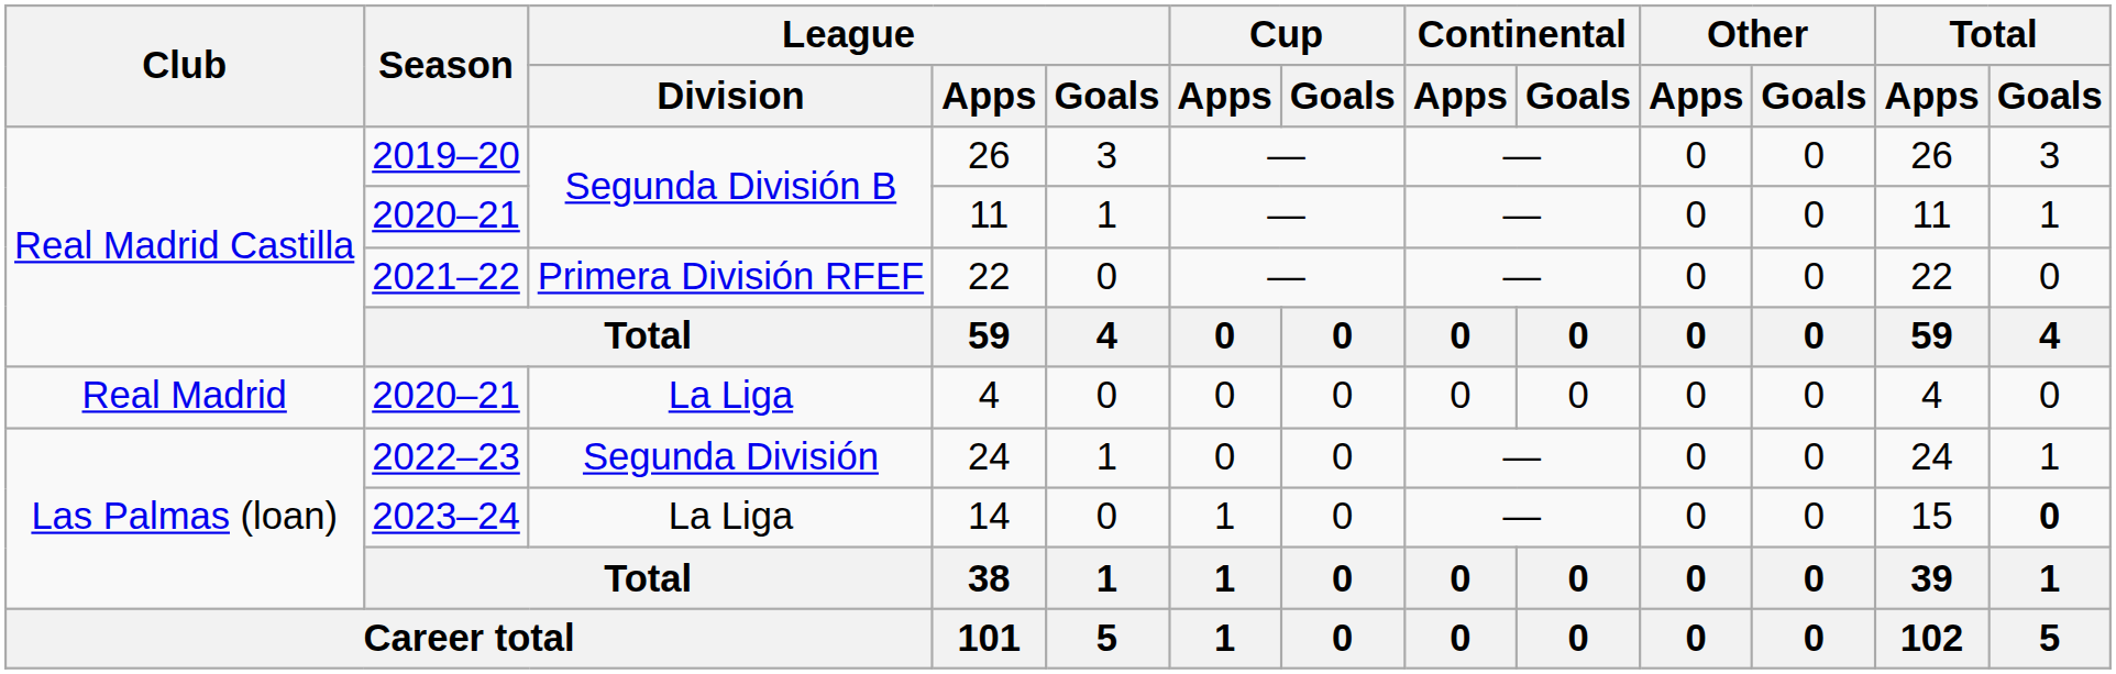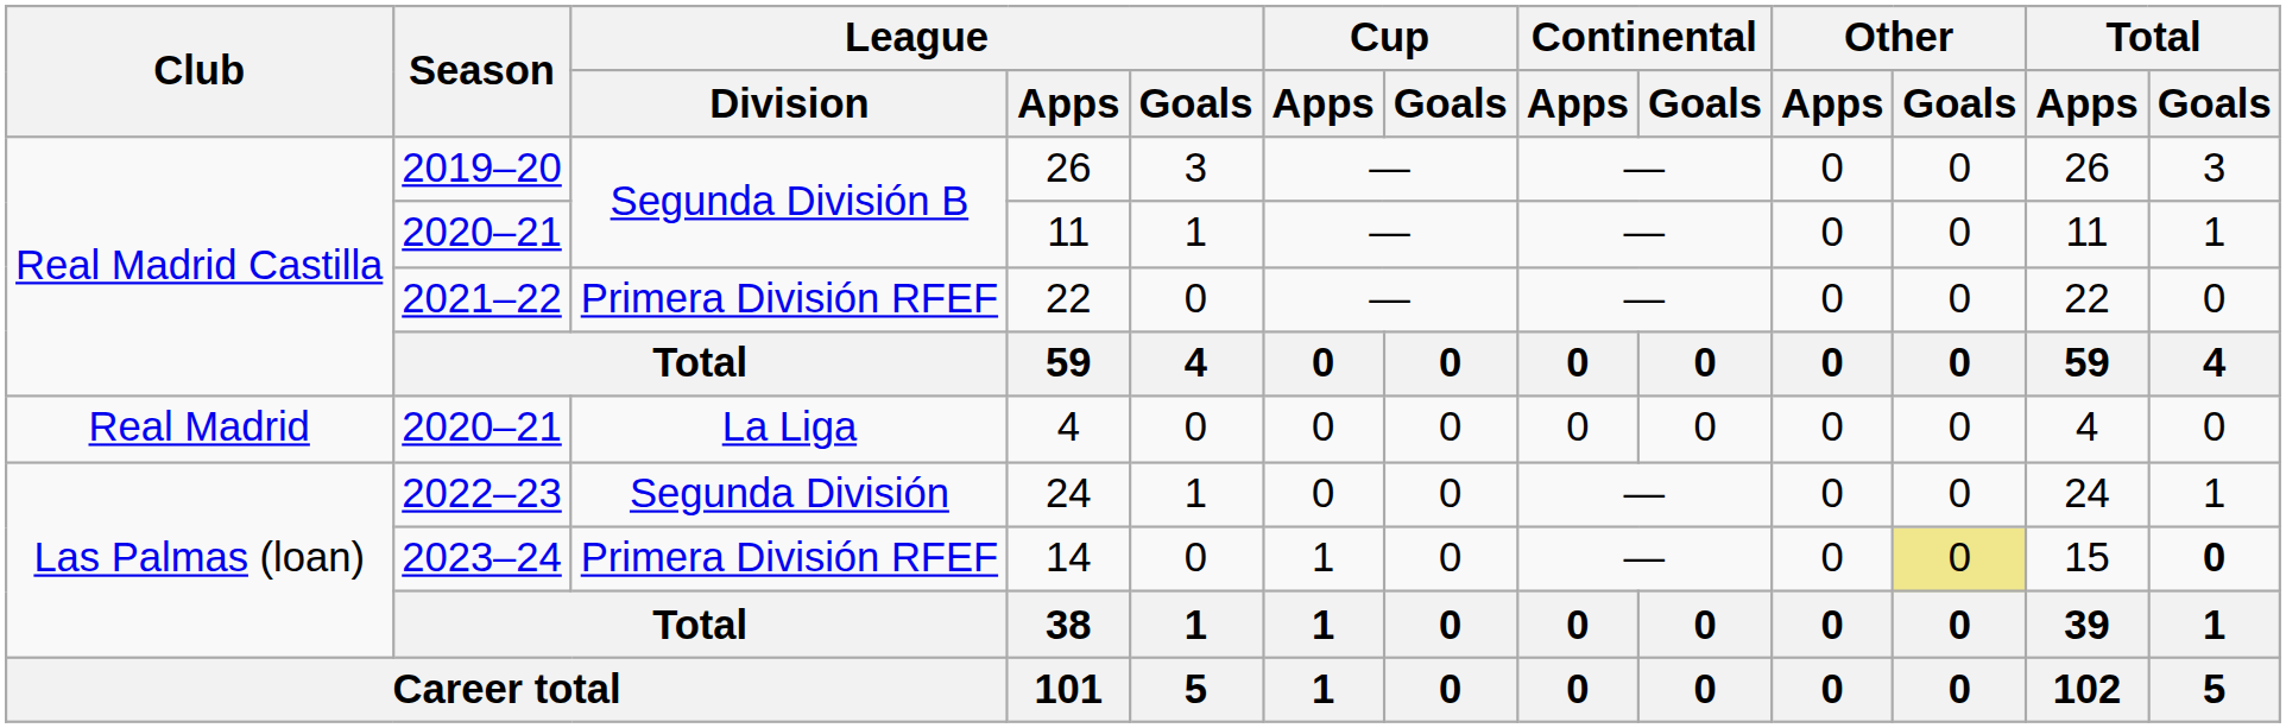 <table class="wikitable" style="text-align:center">
 <tr>
 <th rowspan="2">Club</th>
 <th rowspan="2">Season</th>
 <th colspan="3">League</th>
 <th colspan="2">Cup</th>
 <th colspan="2">Continental</th>
 <th colspan="2">Other</th>
 <th colspan="2">Total</th>
 </tr>
 <tr>
 <th>Division</th>
 <th>Apps</th>
 <th>Goals</th>
 <th>Apps</th>
 <th>Goals</th>
 <th>Apps</th>
 <th>Goals</th>
 <th>Apps</th>
 <th>Goals</th>
 <th>Apps</th>
 <th>Goals</th>
 </tr>
 <tr>
 <td rowspan="4"><a href='#'>Real Madrid Castilla</a></td>
 <td><a href='#'>2019–20</a></td>
 <td rowspan="2"><a href='#'>Segunda División B</a></td>
 <td>26</td>
 <td>3</td>
 <td colspan="2">—</td>
 <td colspan="2">—</td>
 <td>0</td>
 <td>0</td>
 <td>26</td>
 <td>3</td>
 </tr>
 <tr>
 <td><a href='#'>2020–21</a></td>
 <td>11</td>
 <td>1</td>
 <td colspan="2">—</td>
 <td colspan="2">—</td>
 <td>0</td>
 <td>0</td>
 <td>11</td>
 <td>1</td>
 </tr>
 <tr>
 <td><a href='#'>2021–22</a></td>
 <td><a href='#'>Primera División RFEF</a></td>
 <td>22</td>
 <td>0</td>
 <td colspan="2">—</td>
 <td colspan="2">—</td>
 <td>0</td>
 <td>0</td>
 <td>22</td>
 <td>0</td>
 </tr>
 <tr>
 <th colspan="2">Total</th>
 <th>59</th>
 <th>4</th>
 <th>0</th>
 <th>0</th>
 <th>0</th>
 <th>0</th>
 <th>0</th>
 <th>0</th>
 <th>59</th>
 <th>4</th>
 </tr>
 <tr>
 <td><a href='#'>Real Madrid</a></td>
 <td><a href='#'>2020–21</a></td>
 <td><a href='#'>La Liga</a></td>
 <td>4</td>
 <td>0</td>
 <td>0</td>
 <td>0</td>
 <td>0</td>
 <td>0</td>
 <td>0</td>
 <td>0</td>
 <td>4</td>
 <td>0</td>
 </tr>
 <tr>
 <td rowspan="3"><a href='#'>Las Palmas</a> (loan)</td>
 <td><a href='#'>2022–23</a></td>
 <td><a href='#'>Segunda División</a></td>
 <td>24</td>
 <td>1</td>
 <td>0</td>
 <td>0</td>
 <td colspan="2">—</td>
 <td>0</td>
 <td>0</td>
 <td>24</td>
 <td>1</td>
 </tr>
 <tr>
 <td><a href='#'>2023–24</a></td>
-<td>La Liga</td>
+<td><a href='#'>Primera División RFEF</a></td>
 <td>14</td>
 <td>0</td>
 <td>1</td>
 <td>0</td>
 <td colspan="2">—</td>
 <td>0</td>
-<td>0</td>
+<td style="background: khaki;">0</td>
 <td>15</td>
 <td><strong>0</strong></td>
 </tr>
 <tr>
 <th colspan="2">Total</th>
 <th>38</th>
 <th>1</th>
 <th>1</th>
 <th>0</th>
 <th>0</th>
 <th>0</th>
 <th>0</th>
 <th>0</th>
 <th>39</th>
 <th>1</th>
 </tr>
 <tr>
 <th colspan="3">Career total</th>
 <th>101</th>
 <th>5</th>
 <th>1</th>
 <th>0</th>
 <th>0</th>
 <th>0</th>
 <th>0</th>
 <th>0</th>
 <th>102</th>
 <th>5</th>
 </tr>
 </table>
